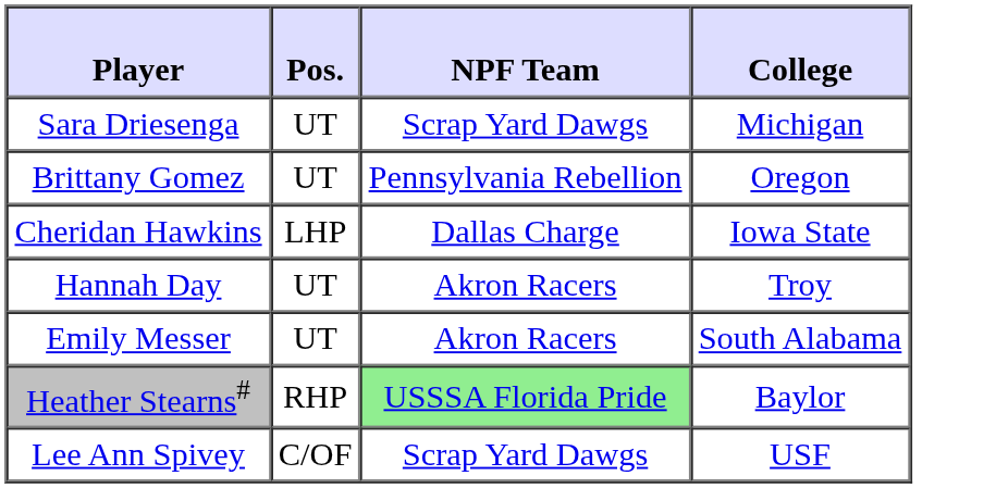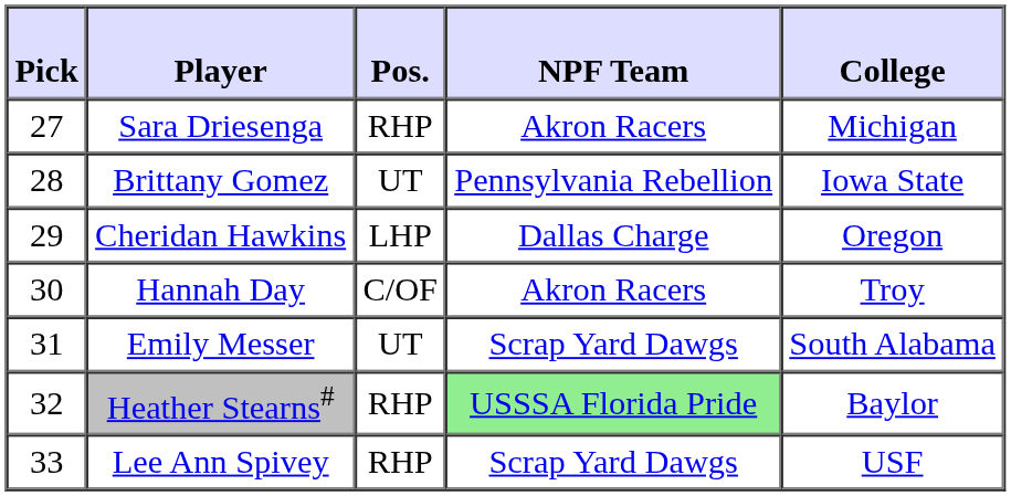 <table style="text-align: center" border="1" cellpadding="3" cellspacing="0">
 <tr>
+<th style="background:#ddf;"><br>Pick</th>
 <th style="background:#ddf;"><br>Player</th>
 <th style="background:#ddf;"><br>Pos.</th>
 <th style="background:#ddf;"><br>NPF Team</th>
 <th style="background:#ddf;"><br>College</th>
 </tr>
 <tr>
+<td>27</td>
 <td><a href='#'>Sara Driesenga</a></td>
-<td>UT</td>
-<td><a href='#'>Scrap Yard Dawgs</a></td>
+<td>RHP</td>
+<td><a href='#'>Akron Racers</a></td>
 <td><a href='#'>Michigan</a></td>
 </tr>
 <tr>
+<td>28</td>
 <td><a href='#'>Brittany Gomez</a></td>
 <td>UT</td>
 <td><a href='#'>Pennsylvania Rebellion</a></td>
+<td><a href='#'>Iowa State</a></td>
+</tr>
+<tr>
+<td>29</td>
+<td><a href='#'>Cheridan Hawkins</a></td>
+<td>LHP</td>
+<td><a href='#'>Dallas Charge</a></td>
 <td><a href='#'>Oregon</a></td>
 </tr>
 <tr>
-<td><a href='#'>Cheridan Hawkins</a></td>
-<td>LHP</td>
-<td><a href='#'>Dallas Charge</a></td>
-<td><a href='#'>Iowa State</a></td>
-</tr>
-<tr>
+<td>30</td>
 <td><a href='#'>Hannah Day</a></td>
-<td>UT</td>
+<td>C/OF</td>
 <td><a href='#'>Akron Racers</a></td>
 <td><a href='#'>Troy</a></td>
 </tr>
 <tr>
+<td>31</td>
 <td><a href='#'>Emily Messer</a></td>
 <td>UT</td>
-<td><a href='#'>Akron Racers</a></td>
+<td><a href='#'>Scrap Yard Dawgs</a></td>
 <td><a href='#'>South Alabama</a></td>
 </tr>
 <tr>
+<td>32</td>
 <td style="background:#C0C0C0;"><a href='#'>Heather Stearns</a><sup>#</sup></td>
 <td>RHP</td>
 <td style="background: lightgreen;"><a href='#'>USSSA Florida Pride</a></td>
 <td><a href='#'>Baylor</a></td>
 </tr>
 <tr>
+<td>33</td>
 <td><a href='#'>Lee Ann Spivey</a></td>
-<td>C/OF</td>
+<td>RHP</td>
 <td><a href='#'>Scrap Yard Dawgs</a></td>
 <td><a href='#'>USF</a></td>
 </tr>
 </table>
